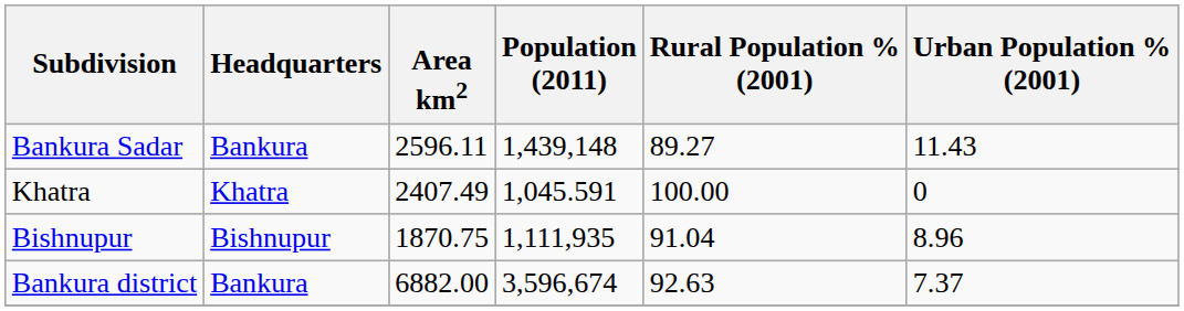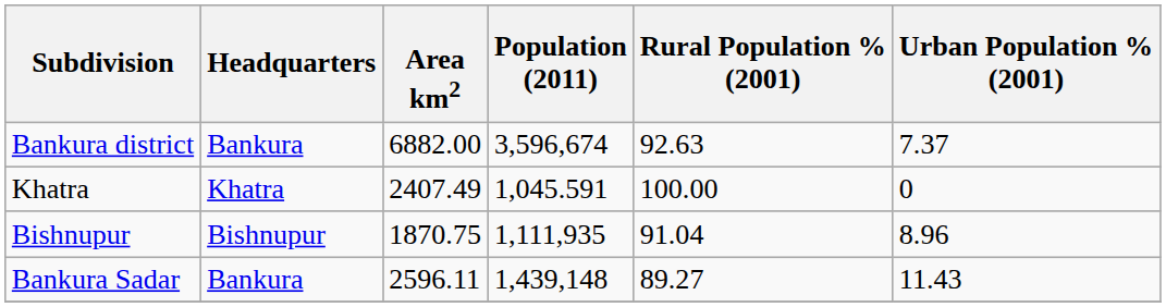 <table class="wikitable sortable">
 <tr>
 <th>Subdivision</th>
 <th>Headquarters</th>
 <th><br>Area<br>km<sup>2</sup></th>
 <th>Population<br>(2011)</th>
 <th>Rural Population %<br>(2001)</th>
 <th>Urban Population % <br>(2001)</th>
 </tr>
 <tr>
-<td><a href='#'>Bankura Sadar</a></td>
+<td><a href='#'>Bankura district</a></td>
 <td><a href='#'>Bankura</a></td>
-<td>2596.11</td>
-<td>1,439,148</td>
-<td>89.27</td>
-<td>11.43</td>
+<td>6882.00</td>
+<td>3,596,674</td>
+<td>92.63</td>
+<td>7.37</td>
 </tr>
 <tr>
 <td>Khatra</td>
 <td><a href='#'>Khatra</a></td>
 <td>2407.49</td>
 <td>1,045.591</td>
 <td>100.00</td>
 <td>0</td>
 </tr>
 <tr>
 <td><a href='#'>Bishnupur</a></td>
 <td><a href='#'>Bishnupur</a></td>
 <td>1870.75</td>
 <td>1,111,935</td>
 <td>91.04</td>
 <td>8.96</td>
 </tr>
 <tr>
-<td><a href='#'>Bankura district</a></td>
+<td><a href='#'>Bankura Sadar</a></td>
 <td><a href='#'>Bankura</a></td>
-<td>6882.00</td>
-<td>3,596,674</td>
-<td>92.63</td>
-<td>7.37</td>
+<td>2596.11</td>
+<td>1,439,148</td>
+<td>89.27</td>
+<td>11.43</td>
 </tr>
 <tr>
 </tr>
 </table>
